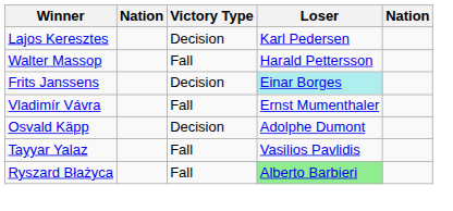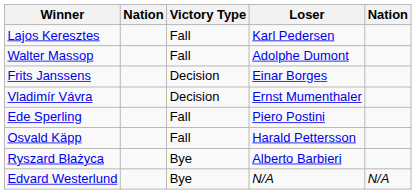 <table class="wikitable sortable" style="text-align:left;">
 <tr>
 <th>Winner</th>
 <th>Nation</th>
 <th>Victory Type</th>
 <th>Loser</th>
 <th>Nation</th>
 </tr>
 <tr>
 <td><a href='#'>Lajos Keresztes</a></td>
 <td></td>
-<td>Decision</td>
+<td>Fall</td>
 <td><a href='#'>Karl Pedersen</a></td>
 <td></td>
 </tr>
 <tr>
 <td><a href='#'>Walter Massop</a></td>
 <td></td>
 <td>Fall</td>
-<td><a href='#'>Harald Pettersson</a></td>
+<td><a href='#'>Adolphe Dumont</a></td>
 <td></td>
 </tr>
 <tr>
 <td><a href='#'>Frits Janssens</a></td>
 <td></td>
 <td>Decision</td>
-<td style="background: paleturquoise;"><a href='#'>Einar Borges</a></td>
+<td><a href='#'>Einar Borges</a></td>
 <td></td>
 </tr>
 <tr>
 <td><a href='#'>Vladimír Vávra</a></td>
 <td></td>
+<td>Decision</td>
+<td><a href='#'>Ernst Mumenthaler</a></td>
+<td></td>
+</tr>
+<tr>
+<td><a href='#'>Ede Sperling</a></td>
+<td></td>
 <td>Fall</td>
-<td><a href='#'>Ernst Mumenthaler</a></td>
+<td><a href='#'>Piero Postini</a></td>
 <td></td>
 </tr>
 <tr>
 <td><a href='#'>Osvald Käpp</a></td>
 <td></td>
-<td>Decision</td>
-<td><a href='#'>Adolphe Dumont</a></td>
-<td></td>
-</tr>
-<tr>
-<td><a href='#'>Tayyar Yalaz</a></td>
-<td></td>
 <td>Fall</td>
-<td><a href='#'>Vasilios Pavlidis</a></td>
+<td><a href='#'>Harald Pettersson</a></td>
 <td></td>
 </tr>
 <tr>
 <td><a href='#'>Ryszard Błażyca</a></td>
 <td></td>
-<td>Fall</td>
-<td style="background: lightgreen;"><a href='#'>Alberto Barbieri</a></td>
+<td>Bye</td>
+<td><a href='#'>Alberto Barbieri</a></td>
 <td></td>
 </tr>
+<tr>
+<td><a href='#'>Edvard Westerlund</a></td>
+<td></td>
+<td>Bye</td>
+<td><em>N/A</em></td>
+<td><em>N/A</em></td>
+</tr>
 </table>
